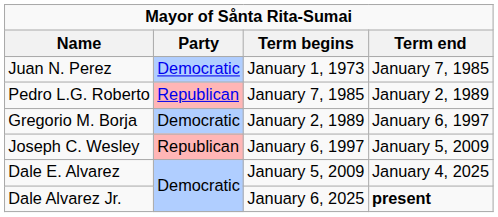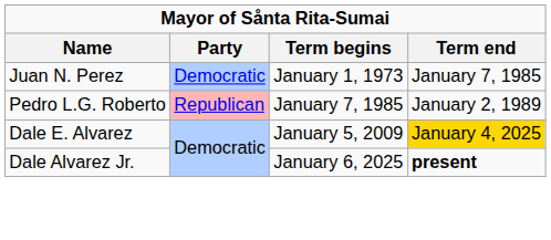 <table class="wikitable">
 <tr>
 <td colspan="4" align=center><strong>Mayor of Sånta Rita-Sumai</strong></td>
 </tr>
 <tr>
 <th>Name</th>
 <th>Party</th>
 <th>Term begins</th>
 <th>Term end</th>
 </tr>
 <tr>
 <td>Juan N. Perez</td>
 <td style="background-color: #B0CEFF";><a href='#'>Democratic</a></td>
 <td>January 1, 1973</td>
 <td>January 7, 1985</td>
 </tr>
 <tr>
 <td>Pedro L.G. Roberto</td>
 <td style="background-color: #FFB6B6";><a href='#'>Republican</a></td>
 <td>January 7, 1985</td>
 <td>January 2, 1989</td>
 </tr>
 <tr>
-<td>Gregorio M. Borja</td>
-<td style="background-color: #B0CEFF";>Democratic</td>
-<td>January 2, 1989</td>
-<td>January 6, 1997</td>
-</tr>
-<tr>
-<td>Joseph C. Wesley</td>
-<td style="background-color: #FFB6B6";>Republican</td>
-<td>January 6, 1997</td>
-<td>January 5, 2009</td>
-</tr>
-<tr>
 <td>Dale E. Alvarez</td>
 <td style="background-color: #B0CEFF"; rowspan="2">Democratic</td>
 <td>January 5, 2009</td>
-<td>January 4, 2025</td>
+<td style="background: gold;">January 4, 2025</td>
 </tr>
 <tr>
 <td>Dale Alvarez Jr.</td>
 <td>January 6, 2025</td>
 <td><strong>present</strong></td>
 </tr>
 </table>
